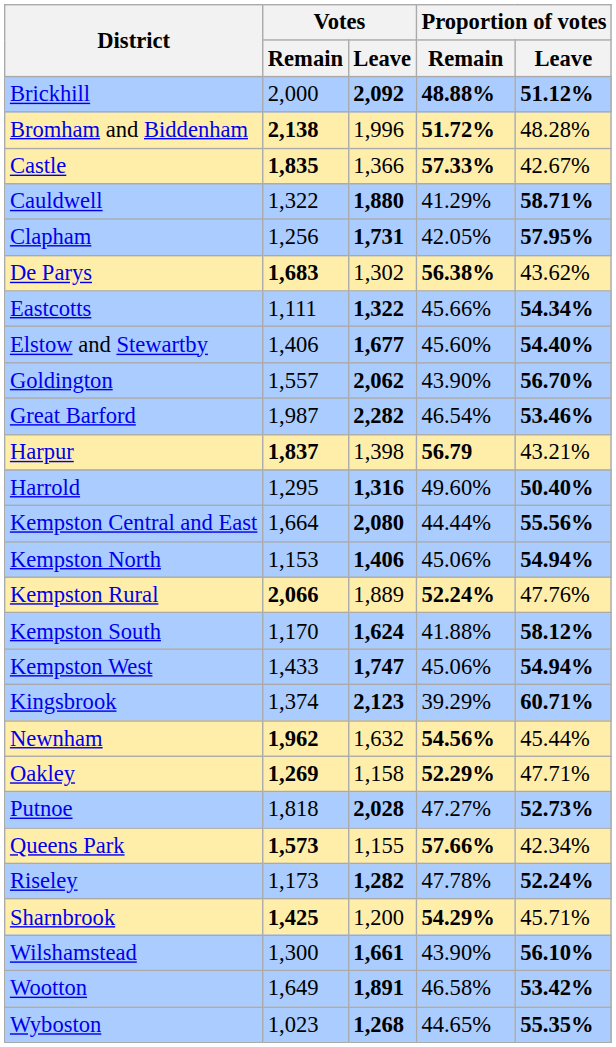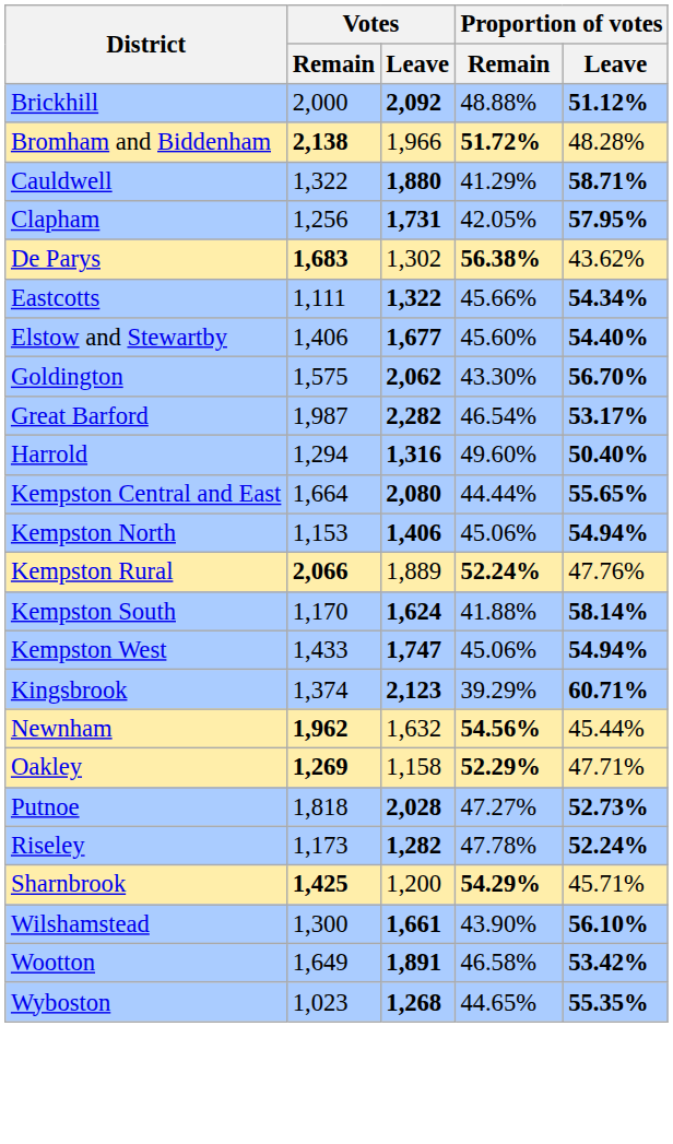 <table class="wikitable sortable">
 <tr>
 <th rowspan=2>District</th>
 <th colspan=2>Votes</th>
 <th colspan=2>Proportion of votes</th>
 </tr>
 <tr>
 <th>Remain</th>
 <th>Leave</th>
 <th>Remain</th>
 <th>Leave</th>
 </tr>
 <tr style="background:#acf;">
 <td><a href='#'>Brickhill</a></td>
 <td>2,000</td>
 <td><strong>2,092</strong></td>
-<td><strong>48.88%</strong></td>
+<td>48.88%</td>
 <td><strong>51.12%</strong></td>
 </tr>
 <tr style="background:#fea;">
 <td><a href='#'>Bromham</a> and <a href='#'>Biddenham</a></td>
 <td><strong>2,138</strong></td>
-<td>1,996</td>
+<td>1,966</td>
 <td><strong>51.72%</strong></td>
 <td>48.28%</td>
-</tr>
-<tr style="background:#fea;">
-<td><a href='#'>Castle</a></td>
-<td><strong>1,835</strong></td>
-<td>1,366</td>
-<td><strong>57.33%</strong></td>
-<td>42.67%</td>
 </tr>
 <tr style="background:#acf;">
 <td><a href='#'>Cauldwell</a></td>
 <td>1,322</td>
 <td><strong>1,880</strong></td>
 <td>41.29%</td>
 <td><strong>58.71%</strong></td>
 </tr>
 <tr style="background:#acf;">
 <td><a href='#'>Clapham</a></td>
 <td>1,256</td>
 <td><strong>1,731</strong></td>
 <td>42.05%</td>
 <td><strong>57.95%</strong></td>
 </tr>
 <tr style="background:#fea;">
 <td><a href='#'>De Parys</a></td>
 <td><strong>1,683</strong></td>
 <td>1,302</td>
 <td><strong>56.38%</strong></td>
 <td>43.62%</td>
 </tr>
 <tr style="background:#acf;">
 <td><a href='#'>Eastcotts</a></td>
 <td>1,111</td>
 <td><strong>1,322</strong></td>
 <td>45.66%</td>
 <td><strong>54.34%</strong></td>
 </tr>
 <tr style="background:#acf;">
 <td><a href='#'>Elstow</a> and <a href='#'>Stewartby</a></td>
 <td>1,406</td>
 <td><strong>1,677</strong></td>
 <td>45.60%</td>
 <td><strong>54.40%</strong></td>
 </tr>
 <tr style="background:#acf;">
 <td><a href='#'>Goldington</a></td>
-<td>1,557</td>
+<td>1,575</td>
 <td><strong>2,062</strong></td>
-<td>43.90%</td>
+<td>43.30%</td>
 <td><strong>56.70%</strong></td>
 </tr>
 <tr style="background:#acf;">
 <td><a href='#'>Great Barford</a></td>
 <td>1,987</td>
 <td><strong>2,282</strong></td>
 <td>46.54%</td>
-<td><strong>53.46%</strong></td>
-</tr>
-<tr style="background:#fea;">
-<td><a href='#'>Harpur</a></td>
-<td><strong>1,837</strong></td>
-<td>1,398</td>
-<td><strong>56.79</strong></td>
-<td>43.21%</td>
+<td><strong>53.17%</strong></td>
 </tr>
 <tr style="background:#acf;">
 <td><a href='#'>Harrold</a></td>
-<td>1,295</td>
+<td>1,294</td>
 <td><strong>1,316</strong></td>
 <td>49.60%</td>
 <td><strong>50.40%</strong></td>
 </tr>
 <tr style="background:#acf;">
 <td><a href='#'>Kempston Central and East</a></td>
 <td>1,664</td>
 <td><strong>2,080</strong></td>
 <td>44.44%</td>
-<td><strong>55.56%</strong></td>
+<td><strong>55.65%</strong></td>
 </tr>
 <tr style="background:#acf;">
 <td><a href='#'>Kempston North</a></td>
 <td>1,153</td>
 <td><strong>1,406</strong></td>
 <td>45.06%</td>
 <td><strong>54.94%</strong></td>
 </tr>
 <tr style="background:#fea;">
 <td><a href='#'>Kempston Rural</a></td>
 <td><strong>2,066</strong></td>
 <td>1,889</td>
 <td><strong>52.24%</strong></td>
 <td>47.76%</td>
 </tr>
 <tr style="background:#acf;">
 <td><a href='#'>Kempston South</a></td>
 <td>1,170</td>
 <td><strong>1,624</strong></td>
 <td>41.88%</td>
-<td><strong>58.12%</strong></td>
+<td><strong>58.14%</strong></td>
 </tr>
 <tr style="background:#acf;">
 <td><a href='#'>Kempston West</a></td>
 <td>1,433</td>
 <td><strong>1,747</strong></td>
 <td>45.06%</td>
 <td><strong>54.94%</strong></td>
 </tr>
 <tr style="background:#acf;">
 <td><a href='#'>Kingsbrook</a></td>
 <td>1,374</td>
 <td><strong>2,123</strong></td>
 <td>39.29%</td>
 <td><strong>60.71%</strong></td>
 </tr>
 <tr style="background:#fea;">
 <td><a href='#'>Newnham</a></td>
 <td><strong>1,962</strong></td>
 <td>1,632</td>
 <td><strong>54.56%</strong></td>
 <td>45.44%</td>
 </tr>
 <tr style="background:#fea;">
 <td><a href='#'>Oakley</a></td>
 <td><strong>1,269</strong></td>
 <td>1,158</td>
 <td><strong>52.29%</strong></td>
 <td>47.71%</td>
 </tr>
 <tr style="background:#acf;">
 <td><a href='#'>Putnoe</a></td>
 <td>1,818</td>
 <td><strong>2,028</strong></td>
 <td>47.27%</td>
 <td><strong>52.73%</strong></td>
-</tr>
-<tr style="background:#fea;">
-<td><a href='#'>Queens Park</a></td>
-<td><strong>1,573</strong></td>
-<td>1,155</td>
-<td><strong>57.66%</strong></td>
-<td>42.34%</td>
 </tr>
 <tr style="background:#acf;">
 <td><a href='#'>Riseley</a></td>
 <td>1,173</td>
 <td><strong>1,282</strong></td>
 <td>47.78%</td>
 <td><strong>52.24%</strong></td>
 </tr>
 <tr style="background:#fea;">
 <td><a href='#'>Sharnbrook</a></td>
 <td><strong>1,425</strong></td>
 <td>1,200</td>
 <td><strong>54.29%</strong></td>
 <td>45.71%</td>
 </tr>
 <tr style="background:#acf;">
 <td><a href='#'>Wilshamstead</a></td>
 <td>1,300</td>
 <td><strong>1,661</strong></td>
 <td>43.90%</td>
 <td><strong>56.10%</strong></td>
 </tr>
 <tr style="background:#acf;">
 <td><a href='#'>Wootton</a></td>
 <td>1,649</td>
 <td><strong>1,891</strong></td>
 <td>46.58%</td>
 <td><strong>53.42%</strong></td>
 </tr>
 <tr style="background:#acf;">
 <td><a href='#'>Wyboston</a></td>
 <td>1,023</td>
 <td><strong>1,268</strong></td>
 <td>44.65%</td>
 <td><strong>55.35%</strong></td>
 </tr>
 </table>
